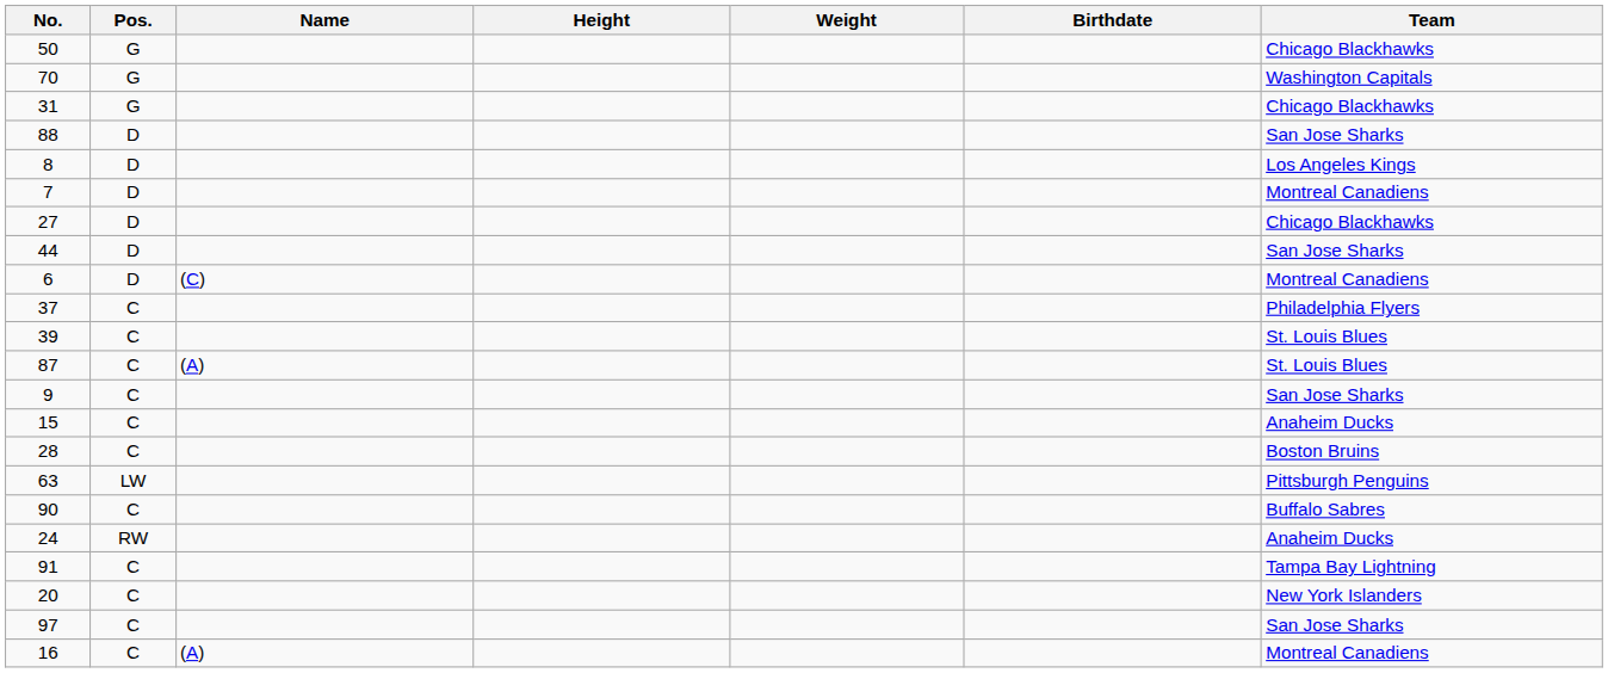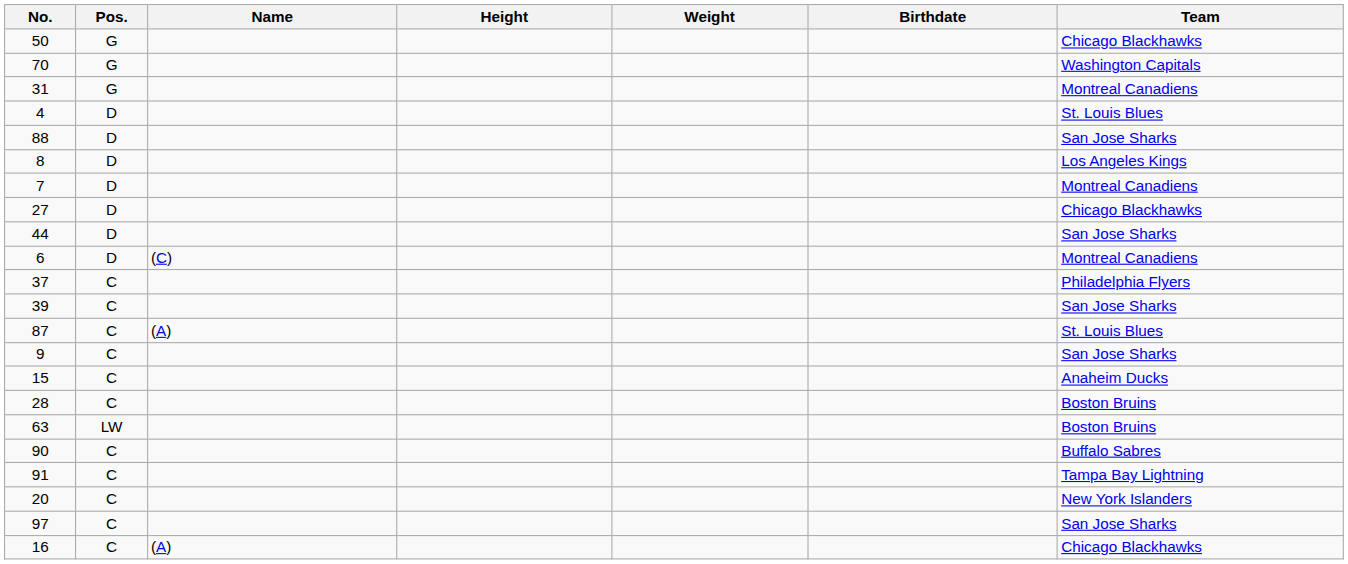 <table width="100%" class="wikitable sortable" style="font-size: 90%; text-align: center;">
 <tr>
 <th style="width:  4%;">No.</th>
 <th style="width:  4%;">Pos.</th>
 <th style="width: 14%;">Name</th>
 <th style="width: 12%;">Height</th>
 <th style="width: 11%;">Weight</th>
 <th style="width: 14%;">Birthdate</th>
 <th style="width: 16%;">Team</th>
 </tr>
 <tr>
 <td>50</td>
 <td>G</td>
 <td align=left></td>
 <td></td>
 <td></td>
 <td></td>
 <td style="text-align:left;"> <a href='#'>Chicago Blackhawks</a></td>
 </tr>
 <tr>
 <td>70</td>
 <td>G</td>
 <td align=left></td>
 <td></td>
 <td></td>
 <td></td>
 <td style="text-align:left;"> <a href='#'>Washington Capitals</a></td>
 </tr>
 <tr>
 <td>31</td>
 <td>G</td>
 <td align=left></td>
 <td></td>
 <td></td>
 <td></td>
-<td style="text-align:left;"> <a href='#'>Chicago Blackhawks</a></td>
+<td style="text-align:left;"> <a href='#'>Montreal Canadiens</a></td>
+</tr>
+<tr>
+<td>4</td>
+<td>D</td>
+<td align=left></td>
+<td></td>
+<td></td>
+<td></td>
+<td style="text-align:left;"> <a href='#'>St. Louis Blues</a></td>
 </tr>
 <tr>
 <td>88</td>
 <td>D</td>
 <td align=left></td>
 <td></td>
 <td></td>
 <td></td>
 <td style="text-align:left;"> <a href='#'>San Jose Sharks</a></td>
 </tr>
 <tr>
 <td>8</td>
 <td>D</td>
 <td align=left></td>
 <td></td>
 <td></td>
 <td></td>
 <td style="text-align:left;"> <a href='#'>Los Angeles Kings</a></td>
 </tr>
 <tr>
 <td>7</td>
 <td>D</td>
 <td align=left></td>
 <td></td>
 <td></td>
 <td></td>
 <td style="text-align:left;"> <a href='#'>Montreal Canadiens</a></td>
 </tr>
 <tr>
 <td>27</td>
 <td>D</td>
 <td align=left></td>
 <td></td>
 <td></td>
 <td></td>
 <td style="text-align:left;"> <a href='#'>Chicago Blackhawks</a></td>
 </tr>
 <tr>
 <td>44</td>
 <td>D</td>
 <td align=left></td>
 <td></td>
 <td></td>
 <td></td>
 <td style="text-align:left;"> <a href='#'>San Jose Sharks</a></td>
 </tr>
 <tr>
 <td>6</td>
 <td>D</td>
 <td align=left> (<a href='#'>C</a>)</td>
 <td></td>
 <td></td>
 <td></td>
 <td style="text-align:left;"> <a href='#'>Montreal Canadiens</a></td>
 </tr>
 <tr>
 <td>37</td>
 <td>C</td>
 <td align=left></td>
 <td></td>
 <td></td>
 <td></td>
 <td style="text-align:left;"> <a href='#'>Philadelphia Flyers</a></td>
 </tr>
 <tr>
 <td>39</td>
 <td>C</td>
 <td align=left></td>
 <td></td>
 <td></td>
 <td></td>
-<td style="text-align:left;"> <a href='#'>St. Louis Blues</a></td>
+<td style="text-align:left;"> <a href='#'>San Jose Sharks</a></td>
 </tr>
 <tr>
 <td>87</td>
 <td>C</td>
 <td align=left> (<a href='#'>A</a>)</td>
 <td></td>
 <td></td>
 <td></td>
 <td style="text-align:left;"> <a href='#'>St. Louis Blues</a></td>
 </tr>
 <tr>
 <td>9</td>
 <td>C</td>
 <td align=left></td>
 <td></td>
 <td></td>
 <td></td>
 <td style="text-align:left;"> <a href='#'>San Jose Sharks</a></td>
 </tr>
 <tr>
 <td>15</td>
 <td>C</td>
 <td align=left></td>
 <td></td>
 <td></td>
 <td></td>
 <td style="text-align:left;"> <a href='#'>Anaheim Ducks</a></td>
 </tr>
 <tr>
 <td>28</td>
 <td>C</td>
 <td align=left></td>
 <td></td>
 <td></td>
 <td></td>
 <td style="text-align:left;"> <a href='#'>Boston Bruins</a></td>
 </tr>
 <tr>
 <td>63</td>
 <td>LW</td>
 <td align=left></td>
 <td></td>
 <td></td>
 <td></td>
-<td style="text-align:left;"> <a href='#'>Pittsburgh Penguins</a></td>
+<td style="text-align:left;"> <a href='#'>Boston Bruins</a></td>
 </tr>
 <tr>
 <td>90</td>
 <td>C</td>
 <td align=left></td>
 <td></td>
 <td></td>
 <td></td>
 <td style="text-align:left;"> <a href='#'>Buffalo Sabres</a></td>
-</tr>
-<tr>
-<td>24</td>
-<td>RW</td>
-<td align=left></td>
-<td></td>
-<td></td>
-<td></td>
-<td style="text-align:left;"> <a href='#'>Anaheim Ducks</a></td>
 </tr>
 <tr>
 <td>91</td>
 <td>C</td>
 <td align=left></td>
 <td></td>
 <td></td>
 <td></td>
 <td style="text-align:left;"> <a href='#'>Tampa Bay Lightning</a></td>
 </tr>
 <tr>
 <td>20</td>
 <td>C</td>
 <td align=left></td>
 <td></td>
 <td></td>
 <td></td>
 <td style="text-align:left;"> <a href='#'>New York Islanders</a></td>
 </tr>
 <tr>
 <td>97</td>
 <td>C</td>
 <td align=left></td>
 <td></td>
 <td></td>
 <td></td>
 <td style="text-align:left;"> <a href='#'>San Jose Sharks</a></td>
 </tr>
 <tr>
 <td>16</td>
 <td>C</td>
 <td align=left> (<a href='#'>A</a>)</td>
 <td></td>
 <td></td>
 <td></td>
-<td style="text-align:left;"> <a href='#'>Montreal Canadiens</a></td>
+<td style="text-align:left;"> <a href='#'>Chicago Blackhawks</a></td>
 </tr>
 </table>
